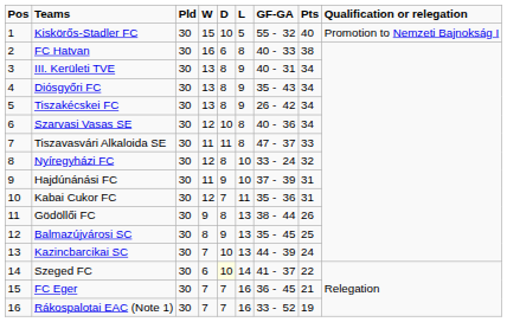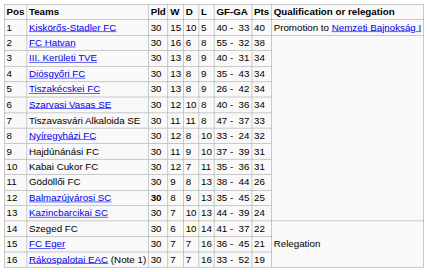 <table class="wikitable">
 <tr>
 <td><strong>Pos</strong></td>
 <td><strong>Teams</strong></td>
 <td><strong>Pld</strong></td>
 <td><strong>W</strong></td>
 <td><strong>D</strong></td>
 <td><strong>L</strong></td>
 <td><strong>GF-GA</strong></td>
 <td><strong>Pts</strong></td>
 <td><strong>Qualification or relegation</strong></td>
 </tr>
 <tr>
 <td>1</td>
 <td><a href='#'>Kiskörős-Stadler FC</a></td>
 <td>30</td>
 <td>15</td>
 <td>10</td>
 <td>5</td>
-<td>55 -  32</td>
+<td>40 -  33</td>
 <td>40</td>
 <td>Promotion to <a href='#'>Nemzeti Bajnokság I</a></td>
 </tr>
 <tr>
 <td>2</td>
 <td><a href='#'>FC Hatvan</a></td>
 <td>30</td>
 <td>16</td>
 <td>6</td>
 <td>8</td>
-<td>40 -  33</td>
+<td>55 -  32</td>
 <td>38</td>
 <td rowspan="12"></td>
 </tr>
 <tr>
 <td>3</td>
 <td><a href='#'>III. Kerületi TVE</a></td>
 <td>30</td>
 <td>13</td>
 <td>8</td>
 <td>9</td>
 <td>40 -  31</td>
 <td>34</td>
 </tr>
 <tr>
 <td>4</td>
 <td><a href='#'>Diósgyőri FC</a></td>
 <td>30</td>
 <td>13</td>
 <td>8</td>
 <td>9</td>
 <td>35 -  43</td>
 <td>34</td>
 </tr>
 <tr>
 <td>5</td>
 <td><a href='#'>Tiszakécskei FC</a></td>
 <td>30</td>
 <td>13</td>
 <td>8</td>
 <td>9</td>
 <td>26 -  42</td>
 <td>34</td>
 </tr>
 <tr>
 <td>6</td>
 <td><a href='#'>Szarvasi Vasas SE</a></td>
 <td>30</td>
 <td>12</td>
 <td>10</td>
 <td>8</td>
 <td>40 -  36</td>
 <td>34</td>
 </tr>
 <tr>
 <td>7</td>
 <td>Tiszavasvári Alkaloida SE</td>
 <td>30</td>
 <td>11</td>
 <td>11</td>
 <td>8</td>
 <td>47 -  37</td>
 <td>33</td>
 </tr>
 <tr>
 <td>8</td>
 <td><a href='#'>Nyíregyházi FC</a></td>
 <td>30</td>
 <td>12</td>
 <td>8</td>
 <td>10</td>
 <td>33 -  24</td>
 <td>32</td>
 </tr>
 <tr>
 <td>9</td>
 <td>Hajdúnánási FC</td>
 <td>30</td>
 <td>11</td>
 <td>9</td>
 <td>10</td>
 <td>37 -  39</td>
 <td>31</td>
 </tr>
 <tr>
 <td>10</td>
 <td>Kabai Cukor FC</td>
 <td>30</td>
 <td>12</td>
 <td>7</td>
 <td>11</td>
 <td>35 -  36</td>
 <td>31</td>
 </tr>
 <tr>
 <td>11</td>
 <td>Gödöllői FC</td>
 <td>30</td>
 <td>9</td>
 <td>8</td>
 <td>13</td>
 <td>38 -  44</td>
 <td>26</td>
 </tr>
 <tr>
 <td>12</td>
 <td><a href='#'>Balmazújvárosi SC</a></td>
-<td>30</td>
+<td><strong>30</strong></td>
 <td>8</td>
 <td>9</td>
 <td>13</td>
 <td>35 -  45</td>
 <td>25</td>
 </tr>
 <tr>
 <td>13</td>
 <td><a href='#'>Kazincbarcikai SC</a></td>
 <td>30</td>
 <td>7</td>
 <td>10</td>
 <td>13</td>
 <td>44 -  39</td>
 <td>24</td>
 </tr>
 <tr>
 <td>14</td>
 <td>Szeged FC</td>
 <td>30</td>
 <td>6</td>
 <td style="background: lightyellow;">10</td>
 <td>14</td>
 <td>41 -  37</td>
 <td>22</td>
 <td rowspan="3">Relegation</td>
 </tr>
 <tr>
 <td>15</td>
 <td><a href='#'>FC Eger</a></td>
 <td>30</td>
 <td>7</td>
 <td>7</td>
 <td>16</td>
 <td>36 -  45</td>
 <td>21</td>
 </tr>
 <tr>
 <td>16</td>
 <td><a href='#'>Rákospalotai EAC</a> (Note 1)</td>
 <td>30</td>
 <td>7</td>
 <td>7</td>
 <td>16</td>
 <td>33 -  52</td>
 <td>19</td>
 </tr>
 </table>
